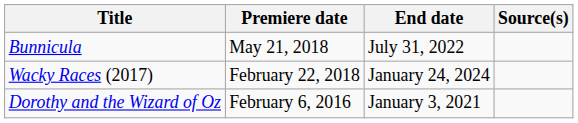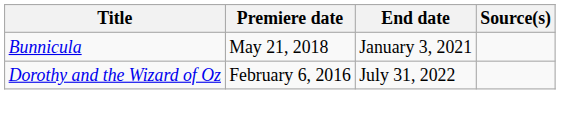 <table class="wikitable sortable">
 <tr>
 <th>Title</th>
 <th>Premiere date</th>
 <th>End date</th>
 <th>Source(s)</th>
 </tr>
 <tr>
 <td><em><a href='#'>Bunnicula</a></em></td>
 <td>May 21, 2018</td>
-<td>July 31, 2022</td>
-<td></td>
-</tr>
-<tr>
-<td><em><a href='#'>Wacky Races</a></em> (2017)</td>
-<td>February 22, 2018</td>
-<td>January 24, 2024</td>
+<td>January 3, 2021</td>
 <td></td>
 </tr>
 <tr>
 <td><em><a href='#'>Dorothy and the Wizard of Oz</a></em></td>
 <td>February 6, 2016</td>
-<td>January 3, 2021</td>
+<td>July 31, 2022</td>
 <td></td>
 </tr>
 </table>
